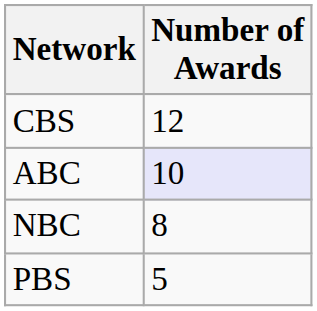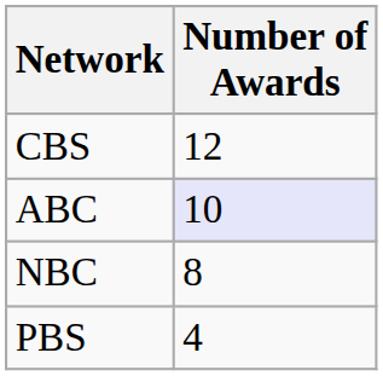 <table class="wikitable">
 <tr>
 <th>Network</th>
 <th>Number of<br>Awards</th>
 </tr>
 <tr>
 <td>CBS</td>
 <td>12</td>
 </tr>
 <tr>
 <td>ABC</td>
 <td style="background: lavender;">10</td>
 </tr>
 <tr>
 <td>NBC</td>
 <td>8</td>
 </tr>
 <tr>
 <td>PBS</td>
-<td>5</td>
+<td>4</td>
 </tr>
 </table>
